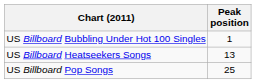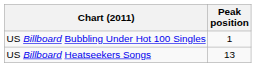 <table class="wikitable sortable">
 <tr>
 <th>Chart (2011)</th>
 <th>Peak<br>position</th>
 </tr>
 <tr>
 <td>US <em><a href='#'>Billboard</a></em> <a href='#'>Bubbling Under Hot 100 Singles</a></td>
 <td style="text-align:center;">1</td>
 </tr>
 <tr>
 <td>US <em><a href='#'>Billboard</a></em> <a href='#'>Heatseekers Songs</a></td>
 <td style="text-align:center;">13</td>
 </tr>
-<tr>
-<td>US <em>Billboard</em> <a href='#'>Pop Songs</a></td>
-<td style="text-align:center;">25</td>
-</tr>
 </table>
